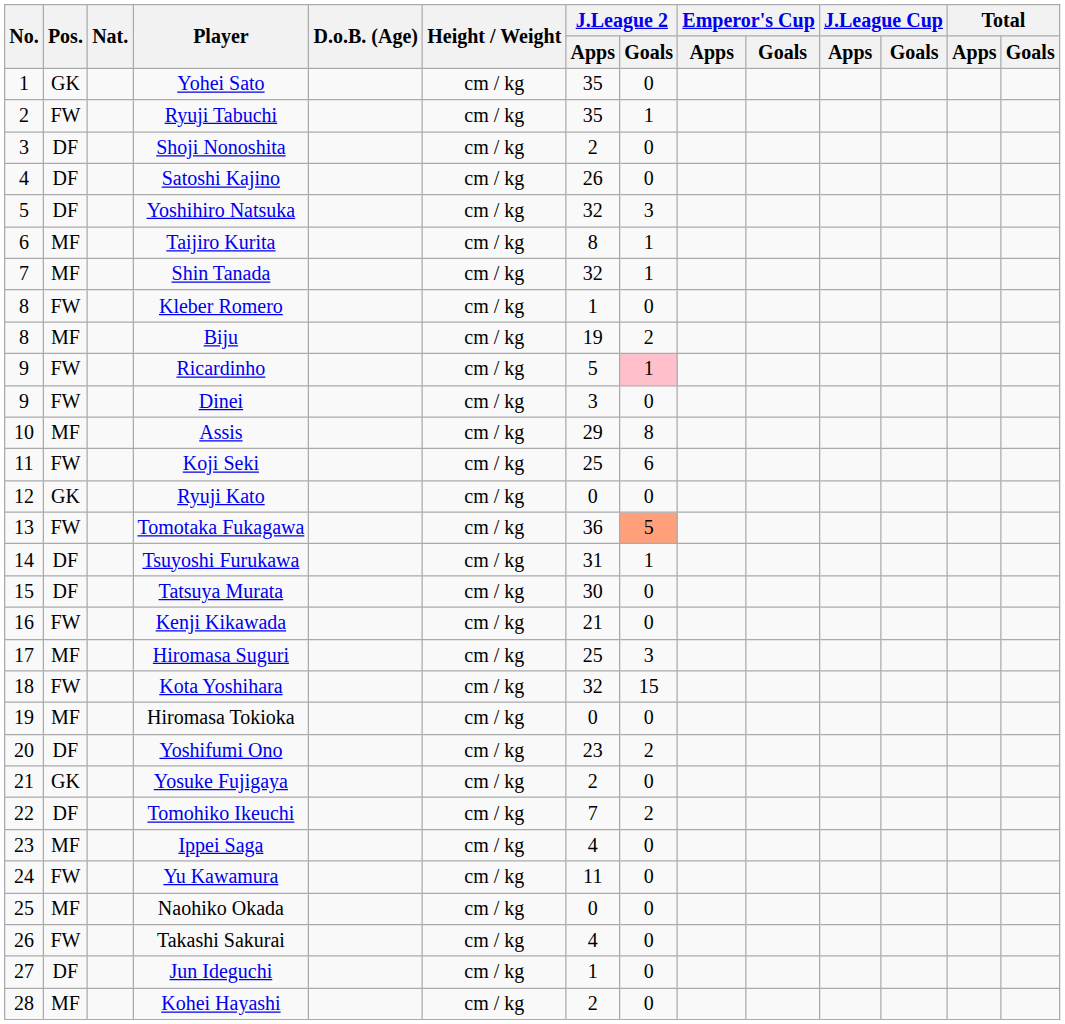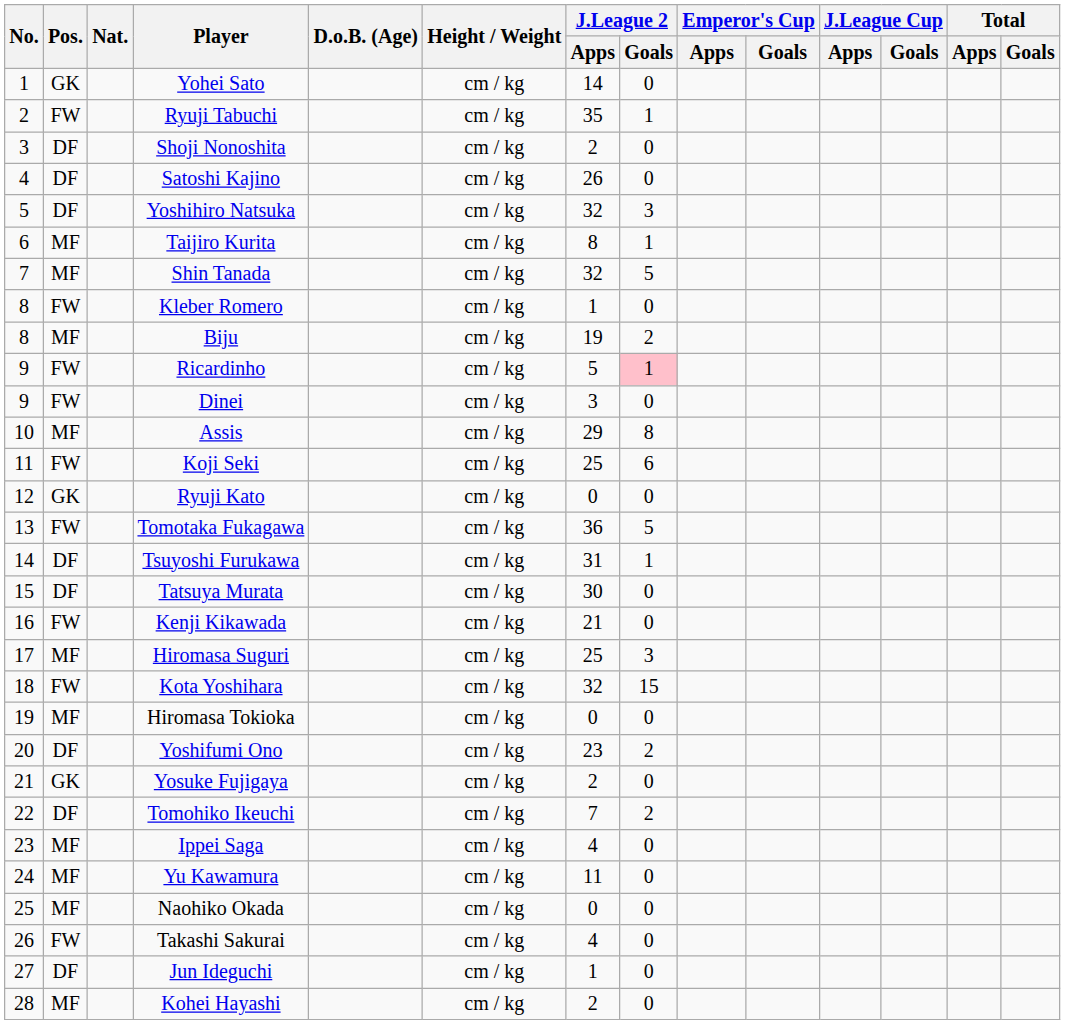 <table class="wikitable" style="text-align:center;">
 <tr>
 <th rowspan="2">No.</th>
 <th rowspan="2">Pos.</th>
 <th rowspan="2">Nat.</th>
 <th rowspan="2">Player</th>
 <th rowspan="2">D.o.B. (Age)</th>
 <th rowspan="2">Height / Weight</th>
 <th colspan="2"><a href='#'>J.League 2</a></th>
 <th colspan="2"><a href='#'>Emperor's Cup</a></th>
 <th colspan="2"><a href='#'>J.League Cup</a></th>
 <th colspan="2">Total</th>
 </tr>
 <tr>
 <th>Apps</th>
 <th>Goals</th>
 <th>Apps</th>
 <th>Goals</th>
 <th>Apps</th>
 <th>Goals</th>
 <th>Apps</th>
 <th>Goals</th>
 </tr>
 <tr>
 <td>1</td>
 <td>GK</td>
 <td></td>
 <td><a href='#'>Yohei Sato</a></td>
 <td></td>
 <td>cm / kg</td>
-<td>35</td>
+<td>14</td>
 <td>0</td>
 <td></td>
 <td></td>
 <td></td>
 <td></td>
 <td></td>
 <td></td>
 </tr>
 <tr>
 <td>2</td>
 <td>FW</td>
 <td></td>
 <td><a href='#'>Ryuji Tabuchi</a></td>
 <td></td>
 <td>cm / kg</td>
 <td>35</td>
 <td>1</td>
 <td></td>
 <td></td>
 <td></td>
 <td></td>
 <td></td>
 <td></td>
 </tr>
 <tr>
 <td>3</td>
 <td>DF</td>
 <td></td>
 <td><a href='#'>Shoji Nonoshita</a></td>
 <td></td>
 <td>cm / kg</td>
 <td>2</td>
 <td>0</td>
 <td></td>
 <td></td>
 <td></td>
 <td></td>
 <td></td>
 <td></td>
 </tr>
 <tr>
 <td>4</td>
 <td>DF</td>
 <td></td>
 <td><a href='#'>Satoshi Kajino</a></td>
 <td></td>
 <td>cm / kg</td>
 <td>26</td>
 <td>0</td>
 <td></td>
 <td></td>
 <td></td>
 <td></td>
 <td></td>
 <td></td>
 </tr>
 <tr>
 <td>5</td>
 <td>DF</td>
 <td></td>
 <td><a href='#'>Yoshihiro Natsuka</a></td>
 <td></td>
 <td>cm / kg</td>
 <td>32</td>
 <td>3</td>
 <td></td>
 <td></td>
 <td></td>
 <td></td>
 <td></td>
 <td></td>
 </tr>
 <tr>
 <td>6</td>
 <td>MF</td>
 <td></td>
 <td><a href='#'>Taijiro Kurita</a></td>
 <td></td>
 <td>cm / kg</td>
 <td>8</td>
 <td>1</td>
 <td></td>
 <td></td>
 <td></td>
 <td></td>
 <td></td>
 <td></td>
 </tr>
 <tr>
 <td>7</td>
 <td>MF</td>
 <td></td>
 <td><a href='#'>Shin Tanada</a></td>
 <td></td>
 <td>cm / kg</td>
 <td>32</td>
-<td>1</td>
+<td>5</td>
 <td></td>
 <td></td>
 <td></td>
 <td></td>
 <td></td>
 <td></td>
 </tr>
 <tr>
 <td>8</td>
 <td>FW</td>
 <td></td>
 <td><a href='#'>Kleber Romero</a></td>
 <td></td>
 <td>cm / kg</td>
 <td>1</td>
 <td>0</td>
 <td></td>
 <td></td>
 <td></td>
 <td></td>
 <td></td>
 <td></td>
 </tr>
 <tr>
 <td>8</td>
 <td>MF</td>
 <td></td>
 <td><a href='#'>Biju</a></td>
 <td></td>
 <td>cm / kg</td>
 <td>19</td>
 <td>2</td>
 <td></td>
 <td></td>
 <td></td>
 <td></td>
 <td></td>
 <td></td>
 </tr>
 <tr>
 <td>9</td>
 <td>FW</td>
 <td></td>
 <td><a href='#'>Ricardinho</a></td>
 <td></td>
 <td>cm / kg</td>
 <td>5</td>
 <td style="background: pink;">1</td>
 <td></td>
 <td></td>
 <td></td>
 <td></td>
 <td></td>
 <td></td>
 </tr>
 <tr>
 <td>9</td>
 <td>FW</td>
 <td></td>
 <td><a href='#'>Dinei</a></td>
 <td></td>
 <td>cm / kg</td>
 <td>3</td>
 <td>0</td>
 <td></td>
 <td></td>
 <td></td>
 <td></td>
 <td></td>
 <td></td>
 </tr>
 <tr>
 <td>10</td>
 <td>MF</td>
 <td></td>
 <td><a href='#'>Assis</a></td>
 <td></td>
 <td>cm / kg</td>
 <td>29</td>
 <td>8</td>
 <td></td>
 <td></td>
 <td></td>
 <td></td>
 <td></td>
 <td></td>
 </tr>
 <tr>
 <td>11</td>
 <td>FW</td>
 <td></td>
 <td><a href='#'>Koji Seki</a></td>
 <td></td>
 <td>cm / kg</td>
 <td>25</td>
 <td>6</td>
 <td></td>
 <td></td>
 <td></td>
 <td></td>
 <td></td>
 <td></td>
 </tr>
 <tr>
 <td>12</td>
 <td>GK</td>
 <td></td>
 <td><a href='#'>Ryuji Kato</a></td>
 <td></td>
 <td>cm / kg</td>
 <td>0</td>
 <td>0</td>
 <td></td>
 <td></td>
 <td></td>
 <td></td>
 <td></td>
 <td></td>
 </tr>
 <tr>
 <td>13</td>
 <td>FW</td>
 <td></td>
 <td><a href='#'>Tomotaka Fukagawa</a></td>
 <td></td>
 <td>cm / kg</td>
 <td>36</td>
-<td style="background: lightsalmon;">5</td>
+<td>5</td>
 <td></td>
 <td></td>
 <td></td>
 <td></td>
 <td></td>
 <td></td>
 </tr>
 <tr>
 <td>14</td>
 <td>DF</td>
 <td></td>
 <td><a href='#'>Tsuyoshi Furukawa</a></td>
 <td></td>
 <td>cm / kg</td>
 <td>31</td>
 <td>1</td>
 <td></td>
 <td></td>
 <td></td>
 <td></td>
 <td></td>
 <td></td>
 </tr>
 <tr>
 <td>15</td>
 <td>DF</td>
 <td></td>
 <td><a href='#'>Tatsuya Murata</a></td>
 <td></td>
 <td>cm / kg</td>
 <td>30</td>
 <td>0</td>
 <td></td>
 <td></td>
 <td></td>
 <td></td>
 <td></td>
 <td></td>
 </tr>
 <tr>
 <td>16</td>
 <td>FW</td>
 <td></td>
 <td><a href='#'>Kenji Kikawada</a></td>
 <td></td>
 <td>cm / kg</td>
 <td>21</td>
 <td>0</td>
 <td></td>
 <td></td>
 <td></td>
 <td></td>
 <td></td>
 <td></td>
 </tr>
 <tr>
 <td>17</td>
 <td>MF</td>
 <td></td>
 <td><a href='#'>Hiromasa Suguri</a></td>
 <td></td>
 <td>cm / kg</td>
 <td>25</td>
 <td>3</td>
 <td></td>
 <td></td>
 <td></td>
 <td></td>
 <td></td>
 <td></td>
 </tr>
 <tr>
 <td>18</td>
 <td>FW</td>
 <td></td>
 <td><a href='#'>Kota Yoshihara</a></td>
 <td></td>
 <td>cm / kg</td>
 <td>32</td>
 <td>15</td>
 <td></td>
 <td></td>
 <td></td>
 <td></td>
 <td></td>
 <td></td>
 </tr>
 <tr>
 <td>19</td>
 <td>MF</td>
 <td></td>
 <td>Hiromasa Tokioka</td>
 <td></td>
 <td>cm / kg</td>
 <td>0</td>
 <td>0</td>
 <td></td>
 <td></td>
 <td></td>
 <td></td>
 <td></td>
 <td></td>
 </tr>
 <tr>
 <td>20</td>
 <td>DF</td>
 <td></td>
 <td><a href='#'>Yoshifumi Ono</a></td>
 <td></td>
 <td>cm / kg</td>
 <td>23</td>
 <td>2</td>
 <td></td>
 <td></td>
 <td></td>
 <td></td>
 <td></td>
 <td></td>
 </tr>
 <tr>
 <td>21</td>
 <td>GK</td>
 <td></td>
 <td><a href='#'>Yosuke Fujigaya</a></td>
 <td></td>
 <td>cm / kg</td>
 <td>2</td>
 <td>0</td>
 <td></td>
 <td></td>
 <td></td>
 <td></td>
 <td></td>
 <td></td>
 </tr>
 <tr>
 <td>22</td>
 <td>DF</td>
 <td></td>
 <td><a href='#'>Tomohiko Ikeuchi</a></td>
 <td></td>
 <td>cm / kg</td>
 <td>7</td>
 <td>2</td>
 <td></td>
 <td></td>
 <td></td>
 <td></td>
 <td></td>
 <td></td>
 </tr>
 <tr>
 <td>23</td>
 <td>MF</td>
 <td></td>
 <td><a href='#'>Ippei Saga</a></td>
 <td></td>
 <td>cm / kg</td>
 <td>4</td>
 <td>0</td>
 <td></td>
 <td></td>
 <td></td>
 <td></td>
 <td></td>
 <td></td>
 </tr>
 <tr>
 <td>24</td>
-<td>FW</td>
+<td>MF</td>
 <td></td>
 <td><a href='#'>Yu Kawamura</a></td>
 <td></td>
 <td>cm / kg</td>
 <td>11</td>
 <td>0</td>
 <td></td>
 <td></td>
 <td></td>
 <td></td>
 <td></td>
 <td></td>
 </tr>
 <tr>
 <td>25</td>
 <td>MF</td>
 <td></td>
 <td>Naohiko Okada</td>
 <td></td>
 <td>cm / kg</td>
 <td>0</td>
 <td>0</td>
 <td></td>
 <td></td>
 <td></td>
 <td></td>
 <td></td>
 <td></td>
 </tr>
 <tr>
 <td>26</td>
 <td>FW</td>
 <td></td>
 <td>Takashi Sakurai</td>
 <td></td>
 <td>cm / kg</td>
 <td>4</td>
 <td>0</td>
 <td></td>
 <td></td>
 <td></td>
 <td></td>
 <td></td>
 <td></td>
 </tr>
 <tr>
 <td>27</td>
 <td>DF</td>
 <td></td>
 <td><a href='#'>Jun Ideguchi</a></td>
 <td></td>
 <td>cm / kg</td>
 <td>1</td>
 <td>0</td>
 <td></td>
 <td></td>
 <td></td>
 <td></td>
 <td></td>
 <td></td>
 </tr>
 <tr>
 <td>28</td>
 <td>MF</td>
 <td></td>
 <td><a href='#'>Kohei Hayashi</a></td>
 <td></td>
 <td>cm / kg</td>
 <td>2</td>
 <td>0</td>
 <td></td>
 <td></td>
 <td></td>
 <td></td>
 <td></td>
 <td></td>
 </tr>
 </table>
